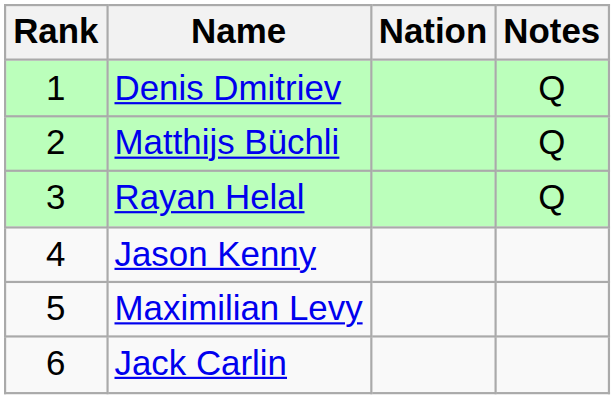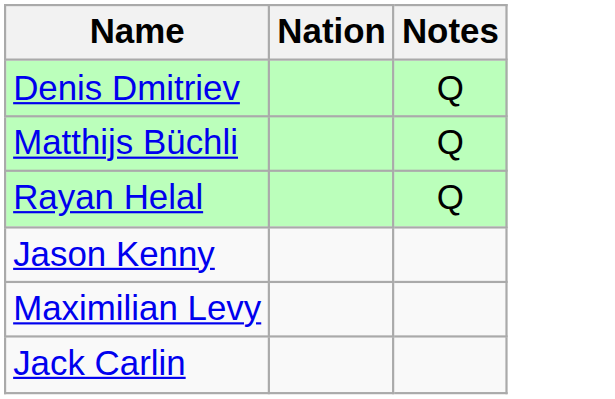 <table class="wikitable sortable" style="text-align:center">
 <tr>
-<th>Rank</th>
 <th>Name</th>
 <th>Nation</th>
 <th>Notes</th>
 </tr>
 <tr bgcolor=bbffbb>
-<td>1</td>
 <td align=left><a href='#'>Denis Dmitriev</a></td>
 <td align=left></td>
 <td>Q</td>
 </tr>
 <tr bgcolor=bbffbb>
-<td>2</td>
 <td align=left><a href='#'>Matthijs Büchli</a></td>
 <td align=left></td>
 <td>Q</td>
 </tr>
 <tr bgcolor=bbffbb>
-<td>3</td>
 <td align=left><a href='#'>Rayan Helal</a></td>
 <td align=left></td>
 <td>Q</td>
 </tr>
 <tr>
-<td>4</td>
 <td align=left><a href='#'>Jason Kenny</a></td>
 <td align=left></td>
 <td></td>
 </tr>
 <tr>
-<td>5</td>
 <td align=left><a href='#'>Maximilian Levy</a></td>
 <td align=left></td>
 <td></td>
 </tr>
 <tr>
-<td>6</td>
 <td align=left><a href='#'>Jack Carlin</a></td>
 <td align=left></td>
 <td></td>
 </tr>
 </table>
